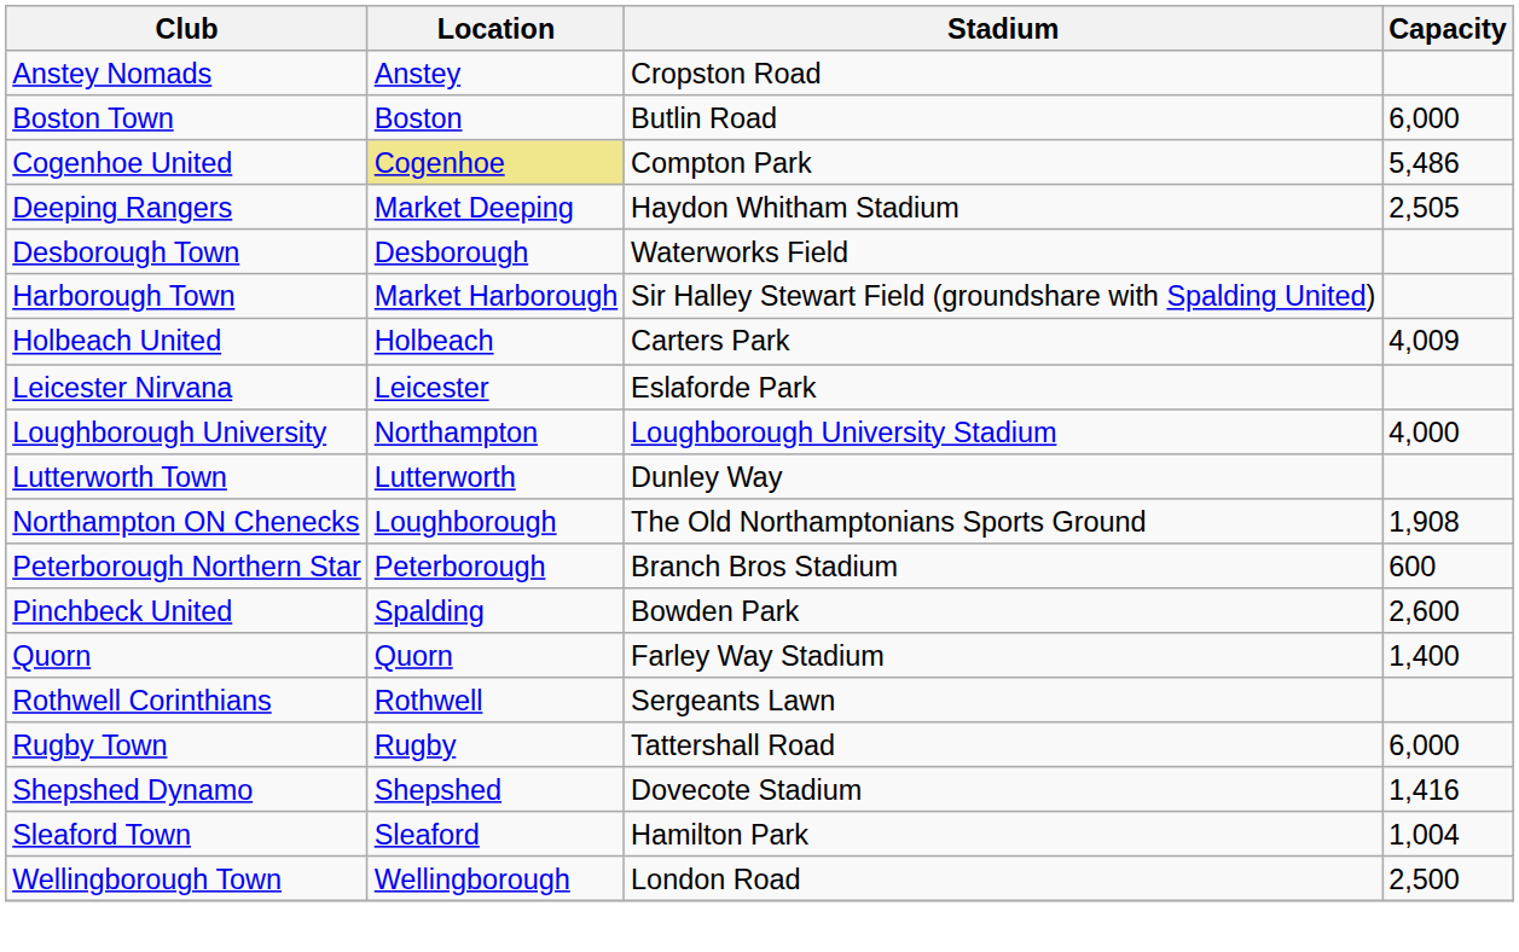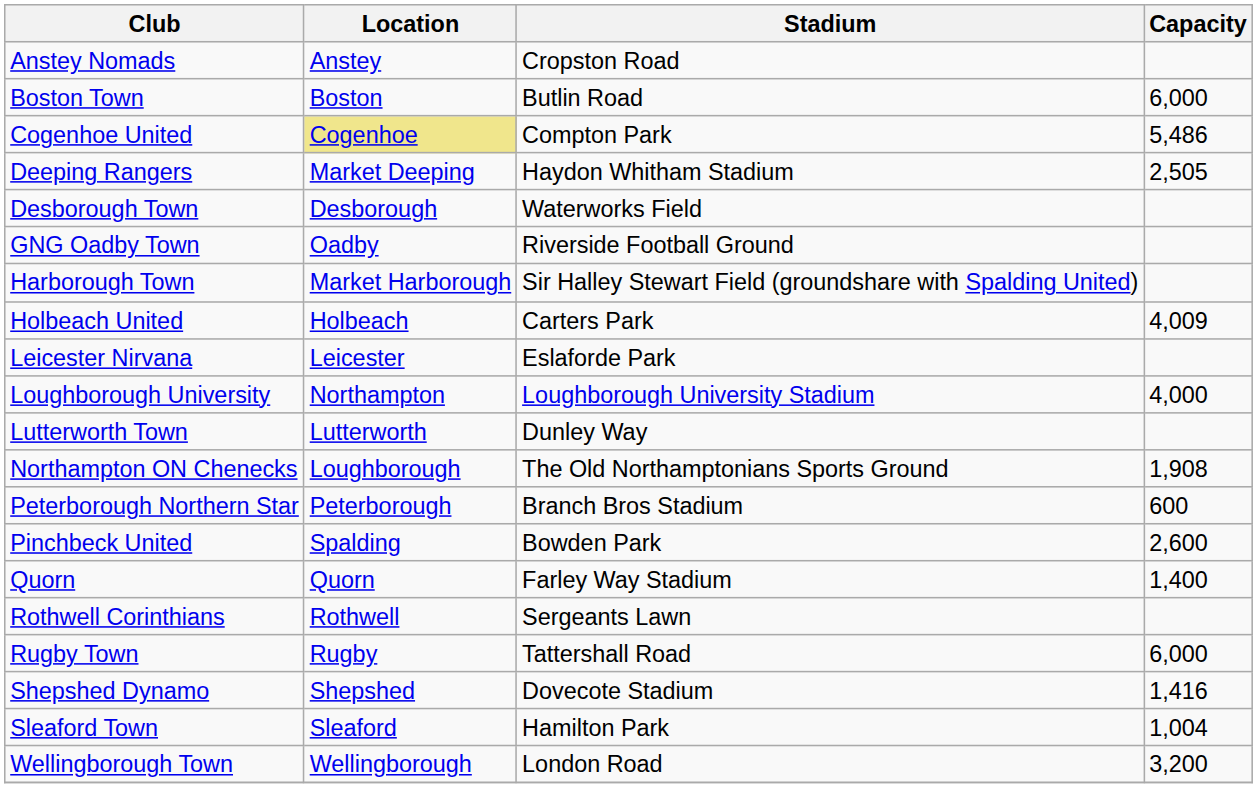 <table class="wikitable sortable" style="font-size:95%">
 <tr>
 <th>Club</th>
 <th>Location</th>
 <th>Stadium</th>
 <th>Capacity</th>
 </tr>
 <tr>
 <td><a href='#'>Anstey Nomads</a></td>
 <td><a href='#'>Anstey</a></td>
 <td>Cropston Road</td>
 <td></td>
 </tr>
 <tr>
 <td><a href='#'>Boston Town</a></td>
 <td><a href='#'>Boston</a></td>
 <td>Butlin Road</td>
 <td>6,000</td>
 </tr>
 <tr>
 <td><a href='#'>Cogenhoe United</a></td>
 <td style="background: khaki;"><a href='#'>Cogenhoe</a></td>
 <td>Compton Park</td>
 <td>5,486</td>
 </tr>
 <tr>
 <td><a href='#'>Deeping Rangers</a></td>
 <td><a href='#'>Market Deeping</a></td>
 <td>Haydon Whitham Stadium</td>
 <td>2,505</td>
 </tr>
 <tr>
 <td><a href='#'>Desborough Town</a></td>
 <td><a href='#'>Desborough</a></td>
 <td>Waterworks Field</td>
+<td></td>
+</tr>
+<tr>
+<td><a href='#'>GNG Oadby Town</a></td>
+<td><a href='#'>Oadby</a></td>
+<td>Riverside Football Ground</td>
 <td></td>
 </tr>
 <tr>
 <td><a href='#'>Harborough Town</a></td>
 <td><a href='#'>Market Harborough</a></td>
 <td>Sir Halley Stewart Field (groundshare with <a href='#'>Spalding United</a>)</td>
 <td></td>
 </tr>
 <tr>
 <td><a href='#'>Holbeach United</a></td>
 <td><a href='#'>Holbeach</a></td>
 <td>Carters Park</td>
 <td>4,009</td>
 </tr>
 <tr>
 <td><a href='#'>Leicester Nirvana</a></td>
 <td><a href='#'>Leicester</a></td>
 <td>Eslaforde Park</td>
 <td></td>
 </tr>
 <tr>
 <td><a href='#'>Loughborough University</a></td>
 <td><a href='#'>Northampton</a></td>
 <td><a href='#'>Loughborough University Stadium</a></td>
 <td>4,000</td>
 </tr>
 <tr>
 <td><a href='#'>Lutterworth Town</a></td>
 <td><a href='#'>Lutterworth</a></td>
 <td>Dunley Way</td>
 <td></td>
 </tr>
 <tr>
 <td><a href='#'>Northampton ON Chenecks</a></td>
 <td><a href='#'>Loughborough</a></td>
 <td>The Old Northamptonians Sports Ground</td>
 <td>1,908</td>
 </tr>
 <tr>
 <td><a href='#'>Peterborough Northern Star</a></td>
 <td><a href='#'>Peterborough</a></td>
 <td>Branch Bros Stadium</td>
 <td>600</td>
 </tr>
 <tr>
 <td><a href='#'>Pinchbeck United</a></td>
 <td><a href='#'>Spalding</a></td>
 <td>Bowden Park</td>
 <td>2,600</td>
 </tr>
 <tr>
 <td><a href='#'>Quorn</a></td>
 <td><a href='#'>Quorn</a></td>
 <td>Farley Way Stadium</td>
 <td>1,400</td>
 </tr>
 <tr>
 <td><a href='#'>Rothwell Corinthians</a></td>
 <td><a href='#'>Rothwell</a></td>
 <td>Sergeants Lawn</td>
 <td></td>
 </tr>
 <tr>
 <td><a href='#'>Rugby Town</a></td>
 <td><a href='#'>Rugby</a></td>
 <td>Tattershall Road</td>
 <td>6,000</td>
 </tr>
 <tr>
 <td><a href='#'>Shepshed Dynamo</a></td>
 <td><a href='#'>Shepshed</a></td>
 <td>Dovecote Stadium</td>
 <td>1,416</td>
 </tr>
 <tr>
 <td><a href='#'>Sleaford Town</a></td>
 <td><a href='#'>Sleaford</a></td>
 <td>Hamilton Park</td>
 <td>1,004</td>
 </tr>
 <tr>
 <td><a href='#'>Wellingborough Town</a></td>
 <td><a href='#'>Wellingborough</a></td>
 <td>London Road</td>
-<td>2,500</td>
+<td>3,200</td>
 </tr>
 <tr>
 </tr>
 </table>
